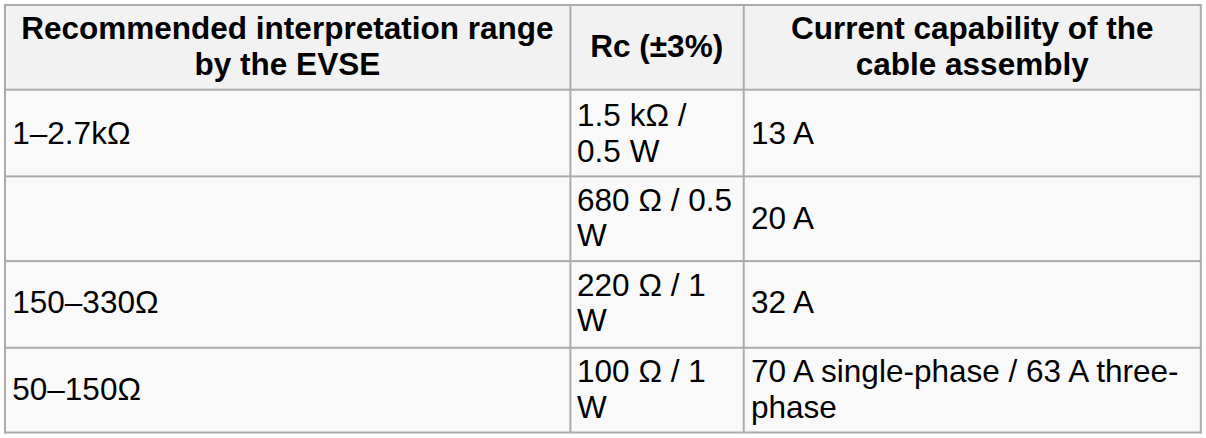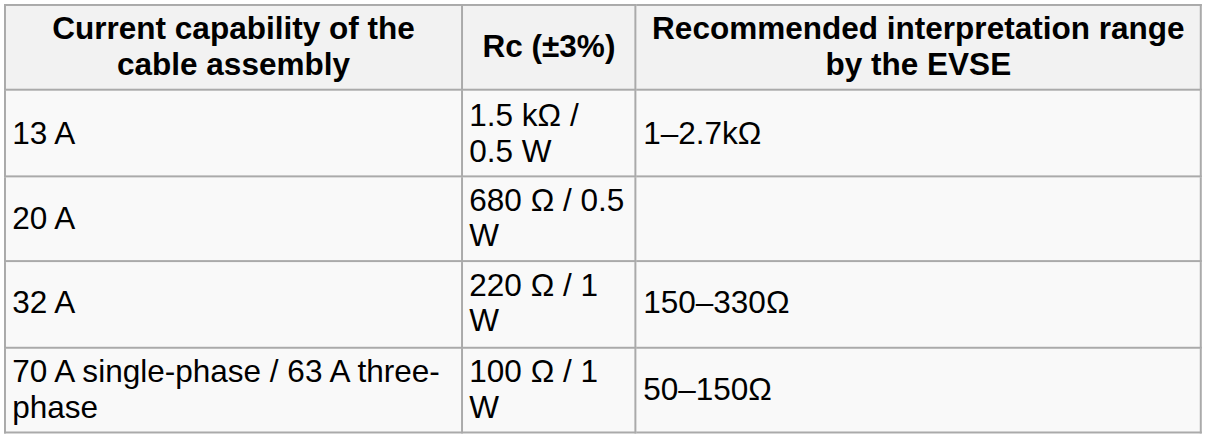 <table class="wikitable">
 <tr>
+<th>Current capability of the cable assembly</th>
+<th>Rc (±3%)</th>
 <th>Recommended interpretation range by the EVSE</th>
-<th>Rc (±3%)</th>
-<th>Current capability of the cable assembly</th>
 </tr>
 <tr>
+<td>13 A</td>
+<td>1.5 kΩ / 0.5 W</td>
 <td>1–2.7kΩ</td>
-<td>1.5 kΩ / 0.5 W</td>
-<td>13 A</td>
 </tr>
 <tr>
+<td>20 A</td>
+<td>680 Ω / 0.5 W</td>
 <td></td>
-<td>680 Ω / 0.5 W</td>
-<td>20 A</td>
 </tr>
 <tr>
+<td>32 A</td>
+<td>220 Ω / 1 W</td>
 <td>150–330Ω</td>
-<td>220 Ω / 1 W</td>
-<td>32 A</td>
 </tr>
 <tr>
+<td>70 A single-phase / 63 A three-phase</td>
+<td>100 Ω / 1 W</td>
 <td>50–150Ω</td>
-<td>100 Ω / 1 W</td>
-<td>70 A single-phase / 63 A three-phase</td>
 </tr>
 </table>
